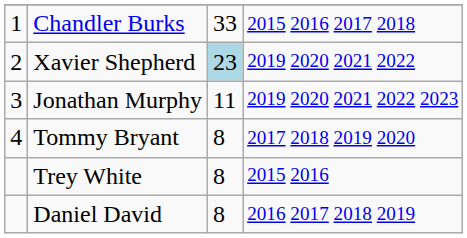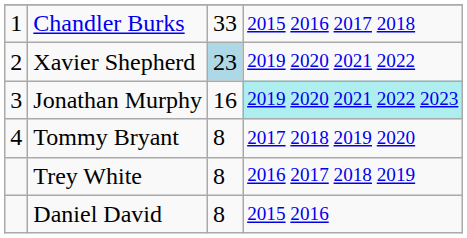 <table class="wikitable">
 <tr>
 </tr>
 <tr>
 <td>1</td>
 <td><a href='#'>Chandler Burks</a></td>
 <td>33</td>
 <td style="font-size:80%;"><a href='#'>2015</a> <a href='#'>2016</a> <a href='#'>2017</a> <a href='#'>2018</a></td>
 </tr>
 <tr>
 <td>2</td>
 <td>Xavier Shepherd</td>
 <td style="background: lightblue;">23</td>
 <td style="font-size:80%;"><a href='#'>2019</a> <a href='#'>2020</a> <a href='#'>2021</a> <a href='#'>2022</a></td>
 </tr>
 <tr>
 <td>3</td>
 <td>Jonathan Murphy</td>
-<td>11</td>
-<td style="font-size:80%;"><a href='#'>2019</a> <a href='#'>2020</a> <a href='#'>2021</a> <a href='#'>2022</a> <a href='#'>2023</a></td>
+<td>16</td>
+<td style="background: paleturquoise; font-size:80%;"><a href='#'>2019</a> <a href='#'>2020</a> <a href='#'>2021</a> <a href='#'>2022</a> <a href='#'>2023</a></td>
 </tr>
 <tr>
 <td>4</td>
 <td>Tommy Bryant</td>
 <td>8</td>
 <td style="font-size:80%;"><a href='#'>2017</a> <a href='#'>2018</a> <a href='#'>2019</a> <a href='#'>2020</a></td>
 </tr>
 <tr>
 <td></td>
 <td>Trey White</td>
 <td>8</td>
-<td style="font-size:80%;"><a href='#'>2015</a> <a href='#'>2016</a></td>
+<td style="font-size:80%;"><a href='#'>2016</a> <a href='#'>2017</a> <a href='#'>2018</a> <a href='#'>2019</a></td>
 </tr>
 <tr>
 <td></td>
 <td>Daniel David</td>
 <td>8</td>
-<td style="font-size:80%;"><a href='#'>2016</a> <a href='#'>2017</a> <a href='#'>2018</a> <a href='#'>2019</a></td>
+<td style="font-size:80%;"><a href='#'>2015</a> <a href='#'>2016</a></td>
 </tr>
 </table>
